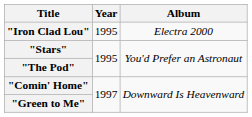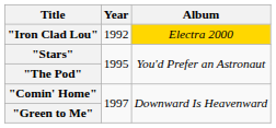 <table class="wikitable plainrowheaders" style="text-align:center">
 <tr>
 <th scope="col">Title</th>
 <th scope="col" style="width:1em;">Year</th>
 <th scope="col">Album</th>
 </tr>
 <tr>
 <th scope="row">"Iron Clad Lou"</th>
-<td>1995</td>
-<td><em>Electra 2000</em></td>
+<td>1992</td>
+<td style="background: gold;"><em>Electra 2000</em></td>
 </tr>
 <tr>
 <th scope="row">"Stars"</th>
 <td rowspan="2">1995</td>
 <td rowspan="2"><em>You'd Prefer an Astronaut</em></td>
 </tr>
 <tr>
 <th scope="row">"The Pod"</th>
 </tr>
 <tr>
 <th scope="row">"Comin' Home"</th>
 <td rowspan="2">1997</td>
 <td rowspan="2"><em>Downward Is Heavenward</em></td>
 </tr>
 <tr>
 <th scope="row">"Green to Me"</th>
 </tr>
 </table>
